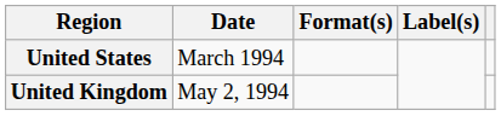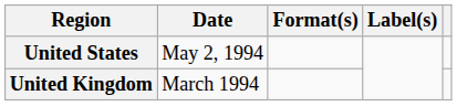 <table class="wikitable plainrowheaders">
 <tr>
 <th scope="col">Region</th>
 <th scope="col">Date</th>
 <th scope="col">Format(s)</th>
 <th scope="col">Label(s)</th>
 <th scope="col"></th>
 </tr>
 <tr>
 <th scope="row">United States</th>
-<td>March 1994</td>
+<td>May 2, 1994</td>
 <td></td>
 <td rowspan="2"></td>
 <td></td>
 </tr>
 <tr>
 <th scope="row">United Kingdom</th>
-<td>May 2, 1994</td>
+<td>March 1994</td>
 <td></td>
 <td></td>
 </tr>
 </table>
